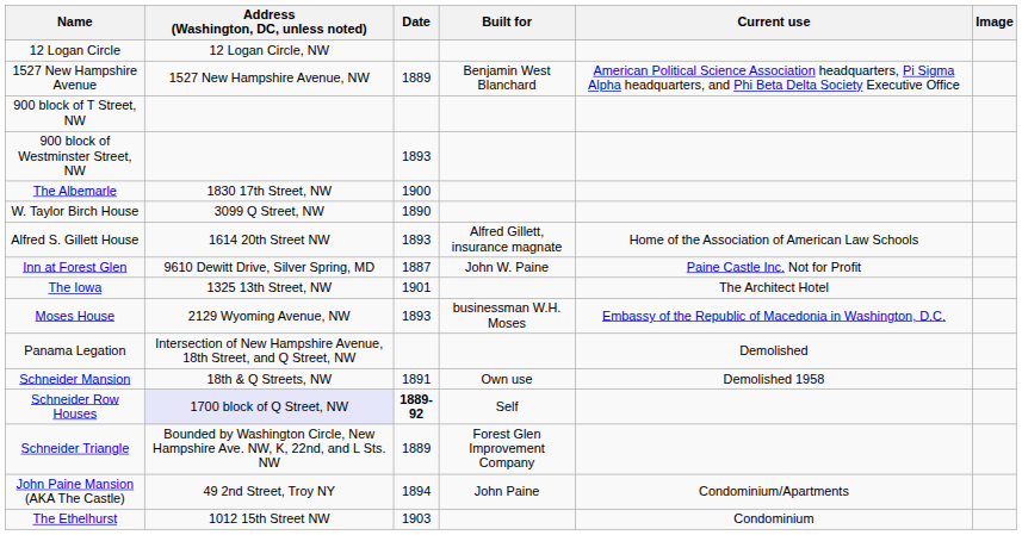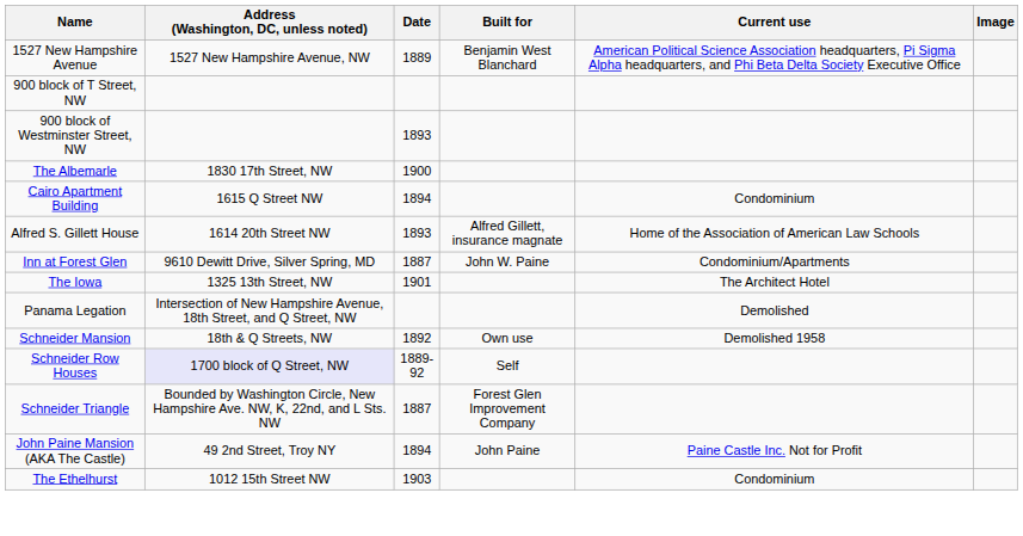 <table class="wikitable sortable" style="text-align:center;">
 <tr>
 <th>Name</th>
 <th>Address<br>(Washington, DC, unless noted)</th>
 <th>Date</th>
 <th>Built for</th>
 <th>Current use</th>
 <th class="unsortable">Image</th>
-</tr>
-<tr>
-<td>12 Logan Circle</td>
-<td>12 Logan Circle, NW</td>
-<td></td>
-<td></td>
-<td></td>
-<td></td>
 </tr>
 <tr>
 <td>1527 New Hampshire Avenue</td>
 <td>1527 New Hampshire Avenue, NW</td>
 <td>1889</td>
 <td>Benjamin West Blanchard</td>
 <td><a href='#'>American Political Science Association</a> headquarters, <a href='#'>Pi Sigma Alpha</a> headquarters, and <a href='#'>Phi Beta Delta Society</a> Executive Office</td>
 <td></td>
 </tr>
 <tr>
 <td>900 block of T Street, NW</td>
 <td></td>
 <td></td>
 <td></td>
 <td></td>
 <td></td>
 </tr>
 <tr>
 <td>900 block of Westminster Street, NW</td>
 <td></td>
 <td>1893</td>
 <td></td>
 <td></td>
 <td></td>
 </tr>
 <tr>
 <td><a href='#'>The Albemarle</a></td>
 <td>1830 17th Street, NW</td>
 <td>1900</td>
 <td></td>
 <td></td>
 <td></td>
 </tr>
 <tr>
-<td>W. Taylor Birch House</td>
-<td>3099 Q Street, NW</td>
-<td>1890</td>
+<td><a href='#'>Cairo Apartment Building</a></td>
+<td>1615 Q Street NW</td>
+<td>1894</td>
 <td></td>
-<td></td>
+<td>Condominium</td>
 <td></td>
 </tr>
 <tr>
 <td>Alfred S. Gillett House</td>
 <td>1614 20th Street NW</td>
 <td>1893</td>
 <td>Alfred Gillett, insurance magnate</td>
 <td>Home of the Association of American Law Schools</td>
 <td></td>
 </tr>
 <tr>
 <td><a href='#'>Inn at Forest Glen</a></td>
 <td>9610 Dewitt Drive, Silver Spring, MD</td>
 <td>1887</td>
 <td>John W. Paine</td>
-<td><a href='#'>Paine Castle Inc.</a> Not for Profit </td>
+<td>Condominium/Apartments</td>
 <td></td>
 </tr>
 <tr>
 <td><a href='#'>The Iowa</a></td>
 <td>1325 13th Street, NW</td>
 <td>1901</td>
 <td></td>
 <td>The Architect Hotel</td>
 <td><br></td>
-</tr>
-<tr>
-<td><a href='#'>Moses House</a></td>
-<td>2129 Wyoming Avenue, NW</td>
-<td>1893</td>
-<td>businessman W.H. Moses</td>
-<td><a href='#'>Embassy of the Republic of Macedonia in Washington, D.C.</a></td>
-<td></td>
 </tr>
 <tr>
 <td>Panama Legation</td>
 <td>Intersection of New Hampshire Avenue, 18th Street, and Q Street, NW</td>
 <td></td>
 <td></td>
 <td>Demolished</td>
 <td></td>
 </tr>
 <tr>
 <td><a href='#'>Schneider Mansion</a></td>
 <td>18th & Q Streets, NW</td>
-<td>1891</td>
+<td>1892</td>
 <td>Own use</td>
 <td>Demolished 1958</td>
 <td></td>
 </tr>
 <tr>
 <td><a href='#'>Schneider Row Houses</a></td>
 <td style="background: lavender;">1700 block of Q Street, NW</td>
-<td><strong>1889-92</strong></td>
+<td>1889-92</td>
 <td>Self</td>
 <td></td>
 <td></td>
 </tr>
 <tr>
 <td><a href='#'>Schneider Triangle</a></td>
 <td>Bounded by Washington Circle, New Hampshire Ave. NW, K, 22nd, and L Sts. NW</td>
-<td>1889</td>
+<td>1887</td>
 <td>Forest Glen Improvement Company</td>
 <td></td>
 <td></td>
 </tr>
 <tr>
 <td><a href='#'>John Paine Mansion</a> (AKA The Castle)</td>
 <td>49 2nd Street, Troy NY</td>
 <td>1894</td>
 <td>John Paine</td>
-<td>Condominium/Apartments</td>
+<td><a href='#'>Paine Castle Inc.</a> Not for Profit </td>
 <td></td>
 </tr>
 <tr>
 <td><a href='#'>The Ethelhurst</a></td>
 <td>1012 15th Street NW</td>
 <td>1903</td>
 <td></td>
 <td>Condominium</td>
 <td></td>
 </tr>
 </table>
